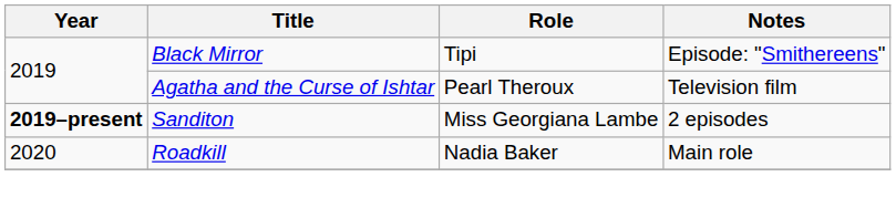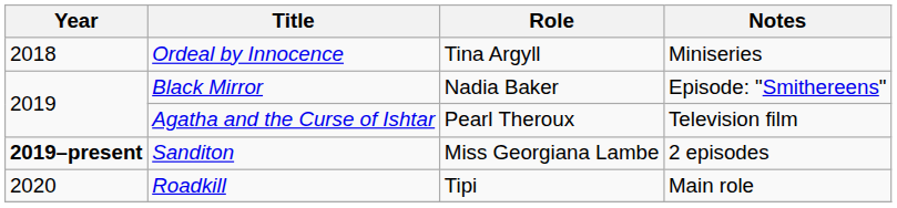 <table class="wikitable sortable">
 <tr>
 <th>Year</th>
 <th>Title</th>
 <th>Role</th>
 <th class="unsortable">Notes</th>
 </tr>
 <tr>
+<td>2018</td>
+<td><em><a href='#'>Ordeal by Innocence</a></em></td>
+<td>Tina Argyll</td>
+<td>Miniseries</td>
+</tr>
+<tr>
 <td rowspan="2">2019</td>
 <td><em><a href='#'>Black Mirror</a></em></td>
-<td>Tipi</td>
+<td>Nadia Baker</td>
 <td>Episode: "<a href='#'>Smithereens</a>"</td>
 </tr>
 <tr>
 <td><em><a href='#'>Agatha and the Curse of Ishtar</a></em></td>
 <td>Pearl Theroux</td>
 <td>Television film</td>
 </tr>
 <tr>
 <td><strong>2019–present</strong></td>
 <td><em><a href='#'>Sanditon</a></em></td>
 <td>Miss Georgiana Lambe</td>
 <td>2 episodes</td>
 </tr>
 <tr>
 <td>2020</td>
 <td><em><a href='#'>Roadkill</a></em></td>
-<td>Nadia Baker</td>
+<td>Tipi</td>
 <td>Main role</td>
 </tr>
 <tr>
 </tr>
 </table>
